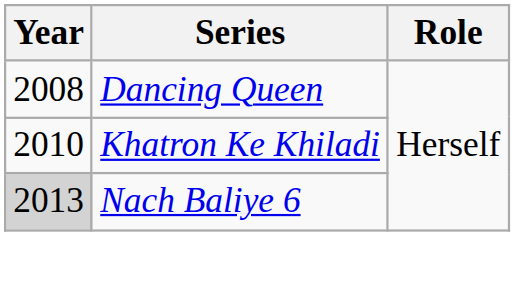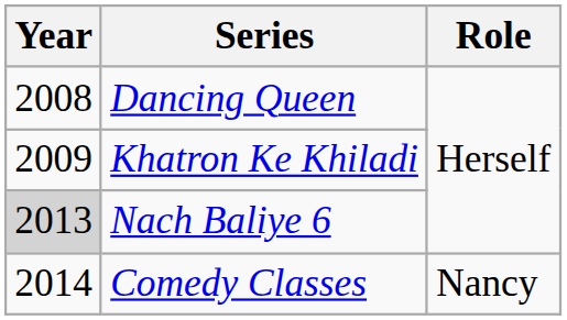 <table class="wikitable sortable">
 <tr>
 <th>Year</th>
 <th>Series</th>
 <th>Role</th>
 </tr>
 <tr>
 <td>2008</td>
 <td><em><a href='#'>Dancing Queen</a></em></td>
 <td rowspan="3">Herself</td>
 </tr>
 <tr>
-<td>2010</td>
+<td>2009</td>
 <td><em><a href='#'>Khatron Ke Khiladi</a></em></td>
 </tr>
 <tr>
 <td style="background: lightgrey;">2013</td>
 <td><em><a href='#'>Nach Baliye 6</a></em></td>
 </tr>
+<tr>
+<td>2014</td>
+<td><em><a href='#'>Comedy Classes</a></em></td>
+<td>Nancy</td>
+</tr>
 </table>
